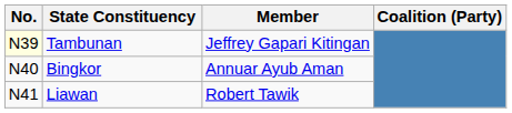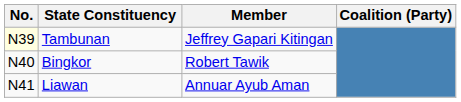 <table class="wikitable sortable">
 <tr>
 <th width="30">No.</th>
 <th width="150">State Constituency</th>
 <th>Member</th>
 <th>Coalition (Party)</th>
 </tr>
 <tr>
 <td style="background: lightyellow;">N39</td>
 <td><a href='#'>Tambunan</a></td>
 <td><a href='#'>Jeffrey Gapari Kitingan</a></td>
 <td rowspan="3"  style="background-color: #4682B4;"></td>
 </tr>
 <tr>
 <td>N40</td>
 <td><a href='#'>Bingkor</a></td>
-<td><a href='#'>Annuar Ayub Aman</a></td>
+<td><a href='#'>Robert Tawik</a></td>
 </tr>
 <tr>
 <td>N41</td>
 <td><a href='#'>Liawan</a></td>
-<td><a href='#'>Robert Tawik</a></td>
+<td><a href='#'>Annuar Ayub Aman</a></td>
 </tr>
 </table>
